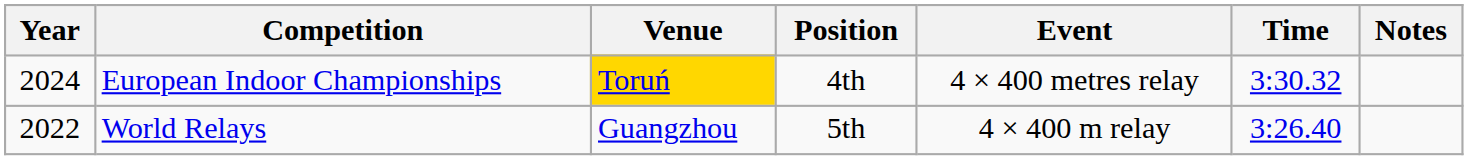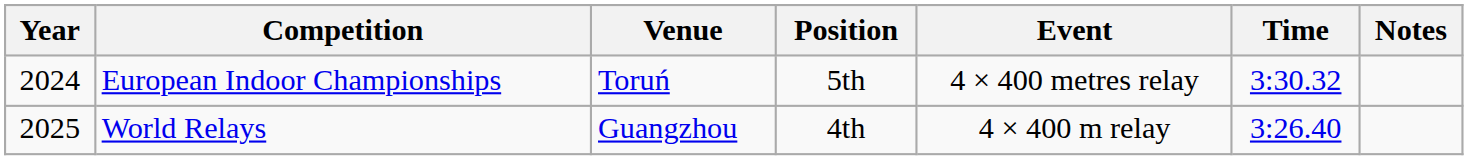 <table class="wikitable" width=55% style="font-size:90%; text-align:center;">
 <tr>
 <th>Year</th>
 <th>Competition</th>
 <th>Venue</th>
 <th>Position</th>
 <th>Event</th>
 <th>Time</th>
 <th>Notes</th>
 </tr>
 <tr>
 <td>2024</td>
 <td align=left><a href='#'>European Indoor Championships</a></td>
-<td align=left style="background: gold;"> <a href='#'>Toruń</a></td>
-<td>4th</td>
+<td align=left> <a href='#'>Toruń</a></td>
+<td>5th</td>
 <td>4 × 400 metres relay</td>
 <td><a href='#'>3:30.32</a></td>
 <td></td>
 </tr>
 <tr>
-<td>2022</td>
+<td>2025</td>
 <td align=left><a href='#'>World Relays</a></td>
 <td align=left> <a href='#'>Guangzhou</a></td>
-<td>5th</td>
+<td>4th</td>
 <td>4 × 400 m relay</td>
 <td><a href='#'>3:26.40</a></td>
 </tr>
 </table>
